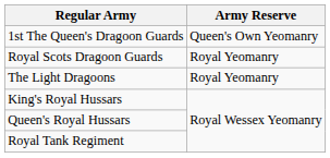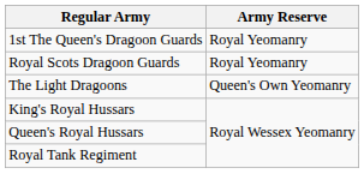 <table class="wikitable">
 <tr>
 <th>Regular Army</th>
 <th>Army Reserve</th>
 </tr>
 <tr>
 <td>1st The Queen's Dragoon Guards</td>
-<td>Queen's Own Yeomanry</td>
+<td>Royal Yeomanry</td>
 </tr>
 <tr>
 <td>Royal Scots Dragoon Guards</td>
 <td>Royal Yeomanry</td>
 </tr>
 <tr>
 <td>The Light Dragoons</td>
-<td>Royal Yeomanry</td>
+<td>Queen's Own Yeomanry</td>
 </tr>
 <tr>
 <td>King's Royal Hussars</td>
 <td rowspan=3>Royal Wessex Yeomanry</td>
 </tr>
 <tr>
 <td>Queen's Royal Hussars</td>
 </tr>
 <tr>
 <td>Royal Tank Regiment</td>
 </tr>
 </table>
